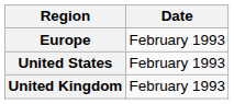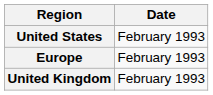 <table class="wikitable plainrowheaders">
 <tr>
 <th>Region</th>
 <th>Date</th>
 </tr>
 <tr>
-<th scope="row">Europe</th>
+<th scope="row">United States</th>
 <td>February 1993</td>
 </tr>
 <tr>
-<th scope="row">United States</th>
+<th scope="row">Europe</th>
 <td>February 1993</td>
 </tr>
 <tr>
 <th scope="row">United Kingdom</th>
 <td>February 1993</td>
 </tr>
 </table>
